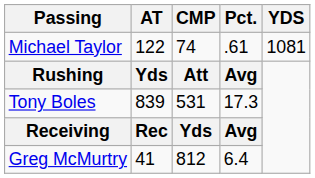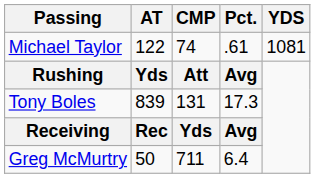 <table class="wikitable">
 <tr>
 <th>Passing</th>
 <th>AT</th>
 <th>CMP</th>
 <th>Pct.</th>
 <th>YDS</th>
 </tr>
 <tr>
 <td><a href='#'>Michael Taylor</a></td>
 <td>122</td>
 <td>74</td>
 <td>.61</td>
 <td>1081</td>
 </tr>
 <tr>
 <th>Rushing</th>
 <th>Yds</th>
 <th>Att</th>
 <th>Avg</th>
 </tr>
 <tr>
 <td><a href='#'>Tony Boles</a></td>
 <td>839</td>
-<td>531</td>
+<td>131</td>
 <td>17.3</td>
 </tr>
 <tr>
 <th>Receiving</th>
 <th>Rec</th>
 <th>Yds</th>
 <th>Avg</th>
 </tr>
 <tr>
 <td><a href='#'>Greg McMurtry</a></td>
-<td>41</td>
-<td>812</td>
+<td>50</td>
+<td>711</td>
 <td>6.4</td>
 </tr>
 </table>
